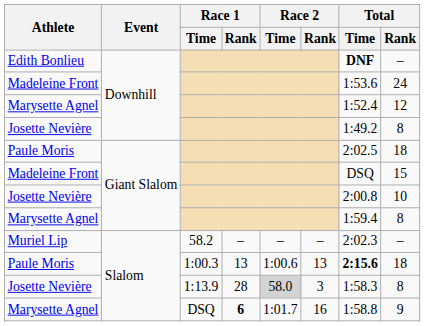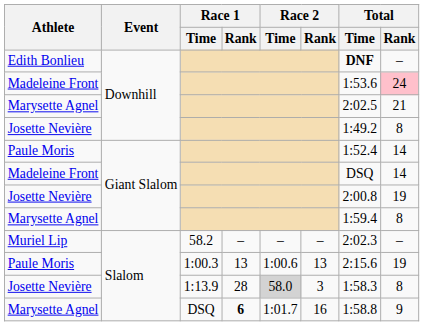 <table class="wikitable" style="font-size:90%">
 <tr>
 <th rowspan="2">Athlete</th>
 <th rowspan="2">Event</th>
 <th colspan="2">Race 1</th>
 <th colspan="2">Race 2</th>
 <th colspan="2">Total</th>
 </tr>
 <tr>
 <th>Time</th>
 <th>Rank</th>
 <th>Time</th>
 <th>Rank</th>
 <th>Time</th>
 <th>Rank</th>
 </tr>
 <tr>
 <td><a href='#'>Edith Bonlieu</a></td>
 <td rowspan="4">Downhill</td>
 <td colspan="4" bgcolor="wheat"></td>
 <td align="center"><strong>DNF</strong></td>
 <td align="center">–</td>
 </tr>
 <tr>
 <td><a href='#'>Madeleine Front</a></td>
 <td colspan="4" bgcolor="wheat"></td>
 <td align="center">1:53.6</td>
-<td align="center">24</td>
+<td align="center" style="background: pink;">24</td>
 </tr>
 <tr>
 <td><a href='#'>Marysette Agnel</a></td>
 <td colspan="4" bgcolor="wheat"></td>
-<td align="center">1:52.4</td>
-<td align="center">12</td>
+<td align="center">2:02.5</td>
+<td align="center">21</td>
 </tr>
 <tr>
 <td><a href='#'>Josette Nevière</a></td>
 <td colspan="4" bgcolor="wheat"></td>
 <td align="center">1:49.2</td>
 <td align="center">8</td>
 </tr>
 <tr>
 <td><a href='#'>Paule Moris</a></td>
 <td rowspan="4">Giant Slalom</td>
 <td colspan="4" bgcolor="wheat"></td>
-<td align="center">2:02.5</td>
-<td align="center">18</td>
+<td align="center">1:52.4</td>
+<td align="center">14</td>
 </tr>
 <tr>
 <td><a href='#'>Madeleine Front</a></td>
 <td colspan="4" bgcolor="wheat"></td>
 <td align="center">DSQ</td>
-<td align="center">15</td>
+<td align="center">14</td>
 </tr>
 <tr>
 <td><a href='#'>Josette Nevière</a></td>
 <td colspan="4" bgcolor="wheat"></td>
 <td align="center">2:00.8</td>
-<td align="center">10</td>
+<td align="center">19</td>
 </tr>
 <tr>
 <td><a href='#'>Marysette Agnel</a></td>
 <td colspan="4" bgcolor="wheat"></td>
 <td align="center">1:59.4</td>
 <td align="center">8</td>
 </tr>
 <tr>
 <td><a href='#'>Muriel Lip</a></td>
 <td rowspan="4">Slalom</td>
 <td align="center">58.2</td>
 <td align="center">–</td>
 <td align="center">–</td>
 <td align="center">–</td>
 <td align="center">2:02.3</td>
 <td align="center">–</td>
 </tr>
 <tr>
 <td><a href='#'>Paule Moris</a></td>
 <td align="center">1:00.3</td>
 <td align="center">13</td>
 <td align="center">1:00.6</td>
 <td align="center">13</td>
-<td align="center"><strong>2:15.6</strong></td>
-<td align="center">18</td>
+<td align="center">2:15.6</td>
+<td align="center">19</td>
 </tr>
 <tr>
 <td><a href='#'>Josette Nevière</a></td>
 <td align="center">1:13.9</td>
 <td align="center">28</td>
 <td align="center" style="background: lightgrey;">58.0</td>
 <td align="center">3</td>
 <td align="center">1:58.3</td>
 <td align="center">8</td>
 </tr>
 <tr>
 <td><a href='#'>Marysette Agnel</a></td>
 <td align="center">DSQ</td>
 <td align="center"><strong>6</strong></td>
 <td align="center">1:01.7</td>
 <td align="center">16</td>
 <td align="center">1:58.8</td>
 <td align="center">9</td>
 </tr>
 </table>
